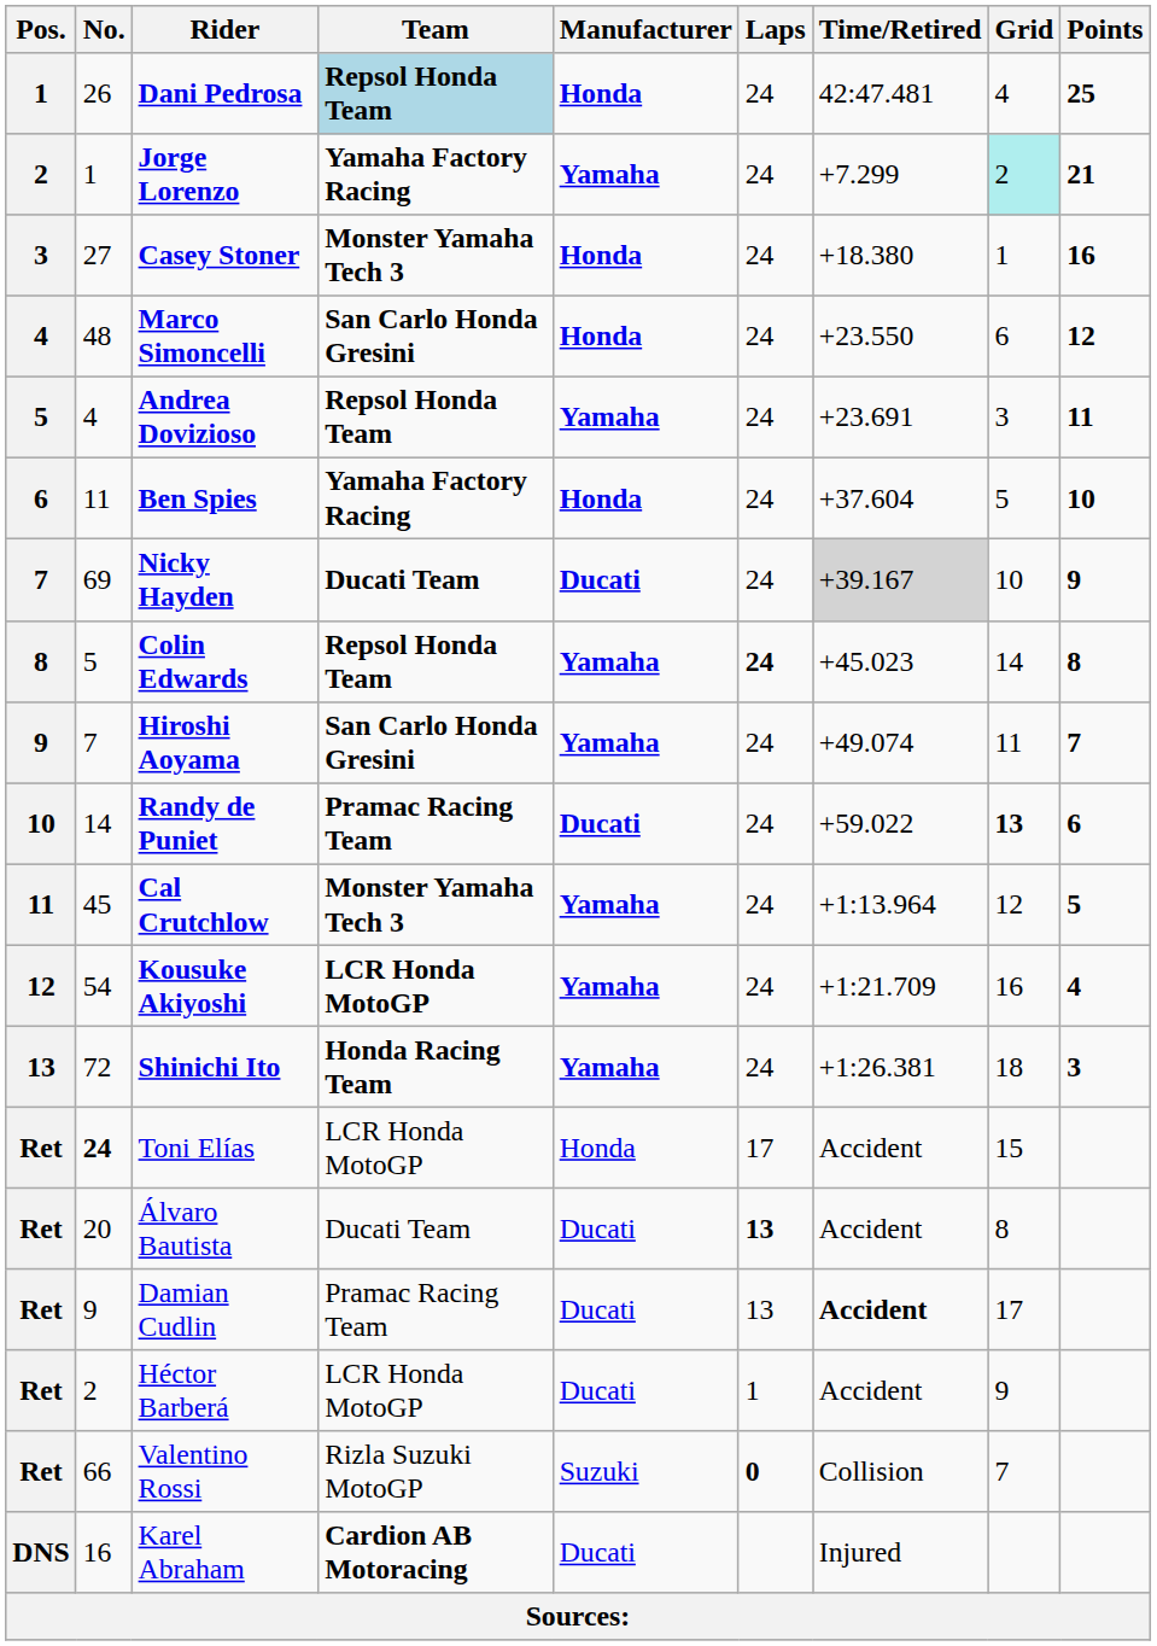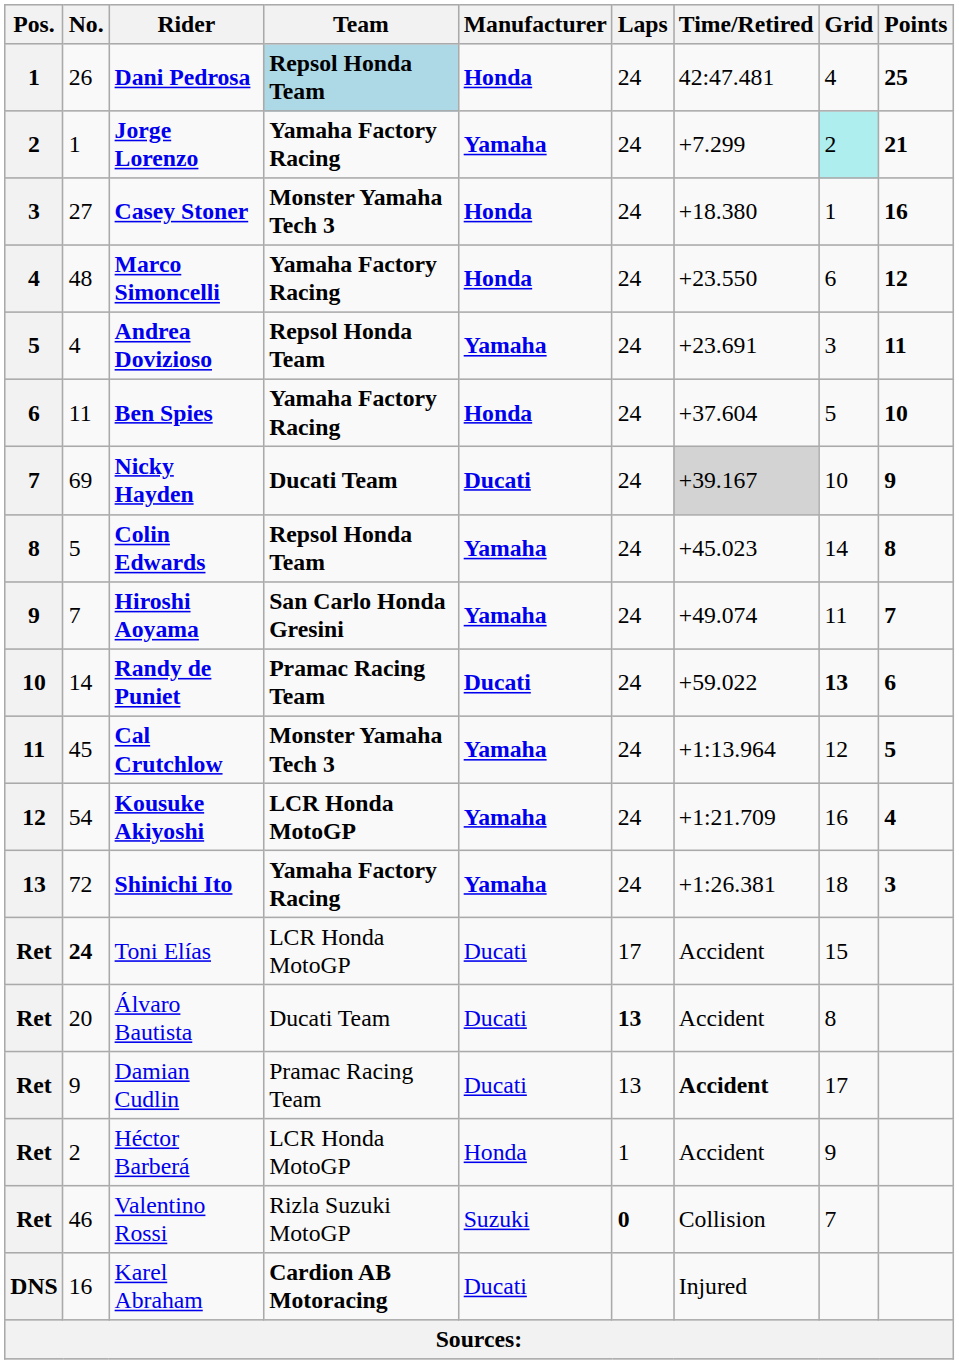 <table class="wikitable" style="font-size: 95%;">
 <tr>
 <th>Pos.</th>
 <th>No.</th>
 <th>Rider</th>
 <th>Team</th>
 <th>Manufacturer</th>
 <th>Laps</th>
 <th>Time/Retired</th>
 <th>Grid</th>
 <th>Points</th>
 </tr>
 <tr>
 <th>1</th>
 <td>26</td>
 <td> <strong><a href='#'>Dani Pedrosa</a></strong></td>
 <td style="background: lightblue;"><strong>Repsol Honda Team</strong></td>
 <td><strong><a href='#'>Honda</a></strong></td>
 <td>24</td>
 <td>42:47.481</td>
 <td>4</td>
 <td><strong>25</strong></td>
 </tr>
 <tr>
 <th>2</th>
 <td>1</td>
 <td> <strong><a href='#'>Jorge Lorenzo</a></strong></td>
 <td><strong>Yamaha Factory Racing</strong></td>
 <td><strong><a href='#'>Yamaha</a></strong></td>
 <td>24</td>
 <td>+7.299</td>
 <td style="background: paleturquoise;">2</td>
 <td><strong>21</strong></td>
 </tr>
 <tr>
 <th>3</th>
 <td>27</td>
 <td> <strong><a href='#'>Casey Stoner</a></strong></td>
 <td><strong>Monster Yamaha Tech 3</strong></td>
 <td><strong><a href='#'>Honda</a></strong></td>
 <td>24</td>
 <td>+18.380</td>
 <td>1</td>
 <td><strong>16</strong></td>
 </tr>
 <tr>
 <th>4</th>
 <td>48</td>
 <td> <strong><a href='#'>Marco Simoncelli</a></strong></td>
-<td><strong>San Carlo Honda Gresini</strong></td>
+<td><strong>Yamaha Factory Racing</strong></td>
 <td><strong><a href='#'>Honda</a></strong></td>
 <td>24</td>
 <td>+23.550</td>
 <td>6</td>
 <td><strong>12</strong></td>
 </tr>
 <tr>
 <th>5</th>
 <td>4</td>
 <td> <strong><a href='#'>Andrea Dovizioso</a></strong></td>
 <td><strong>Repsol Honda Team</strong></td>
 <td><strong><a href='#'>Yamaha</a></strong></td>
 <td>24</td>
 <td>+23.691</td>
 <td>3</td>
 <td><strong>11</strong></td>
 </tr>
 <tr>
 <th>6</th>
 <td>11</td>
 <td> <strong><a href='#'>Ben Spies</a></strong></td>
 <td><strong>Yamaha Factory Racing</strong></td>
 <td><strong><a href='#'>Honda</a></strong></td>
 <td>24</td>
 <td>+37.604</td>
 <td>5</td>
 <td><strong>10</strong></td>
 </tr>
 <tr>
 <th>7</th>
 <td>69</td>
 <td> <strong><a href='#'>Nicky Hayden</a></strong></td>
 <td><strong>Ducati Team</strong></td>
 <td><strong><a href='#'>Ducati</a></strong></td>
 <td>24</td>
 <td style="background: lightgrey;">+39.167</td>
 <td>10</td>
 <td><strong>9</strong></td>
 </tr>
 <tr>
 <th>8</th>
 <td>5</td>
 <td> <strong><a href='#'>Colin Edwards</a></strong></td>
 <td><strong>Repsol Honda Team</strong></td>
 <td><strong><a href='#'>Yamaha</a></strong></td>
-<td><strong>24</strong></td>
+<td>24</td>
 <td>+45.023</td>
 <td>14</td>
 <td><strong>8</strong></td>
 </tr>
 <tr>
 <th>9</th>
 <td>7</td>
 <td> <strong><a href='#'>Hiroshi Aoyama</a></strong></td>
 <td><strong>San Carlo Honda Gresini</strong></td>
 <td><strong><a href='#'>Yamaha</a></strong></td>
 <td>24</td>
 <td>+49.074</td>
 <td>11</td>
 <td><strong>7</strong></td>
 </tr>
 <tr>
 <th>10</th>
 <td>14</td>
 <td> <strong><a href='#'>Randy de Puniet</a></strong></td>
 <td><strong>Pramac Racing Team</strong></td>
 <td><strong><a href='#'>Ducati</a></strong></td>
 <td>24</td>
 <td>+59.022</td>
 <td><strong>13</strong></td>
 <td><strong>6</strong></td>
 </tr>
 <tr>
 <th>11</th>
 <td>45</td>
 <td> <strong><a href='#'>Cal Crutchlow</a></strong></td>
 <td><strong>Monster Yamaha Tech 3</strong></td>
 <td><strong><a href='#'>Yamaha</a></strong></td>
 <td>24</td>
 <td>+1:13.964</td>
 <td>12</td>
 <td><strong>5</strong></td>
 </tr>
 <tr>
 <th>12</th>
 <td>54</td>
 <td> <strong><a href='#'>Kousuke Akiyoshi</a></strong></td>
 <td><strong>LCR Honda MotoGP</strong></td>
 <td><strong><a href='#'>Yamaha</a></strong></td>
 <td>24</td>
 <td>+1:21.709</td>
 <td>16</td>
 <td><strong>4</strong></td>
 </tr>
 <tr>
 <th>13</th>
 <td>72</td>
 <td> <strong><a href='#'>Shinichi Ito</a></strong></td>
-<td><strong>Honda Racing Team</strong></td>
+<td><strong>Yamaha Factory Racing</strong></td>
 <td><strong><a href='#'>Yamaha</a></strong></td>
 <td>24</td>
 <td>+1:26.381</td>
 <td>18</td>
 <td><strong>3</strong></td>
 </tr>
 <tr>
 <th>Ret</th>
 <td><strong>24</strong></td>
 <td> <a href='#'>Toni Elías</a></td>
 <td>LCR Honda MotoGP</td>
-<td><a href='#'>Honda</a></td>
+<td><a href='#'>Ducati</a></td>
 <td>17</td>
 <td>Accident</td>
 <td>15</td>
 <td></td>
 </tr>
 <tr>
 <th>Ret</th>
 <td>20</td>
 <td> <a href='#'>Álvaro Bautista</a></td>
 <td>Ducati Team</td>
 <td><a href='#'>Ducati</a></td>
 <td><strong>13</strong></td>
 <td>Accident</td>
 <td>8</td>
 <td></td>
 </tr>
 <tr>
 <th>Ret</th>
 <td>9</td>
 <td> <a href='#'>Damian Cudlin</a></td>
 <td>Pramac Racing Team</td>
 <td><a href='#'>Ducati</a></td>
 <td>13</td>
 <td><strong>Accident</strong></td>
 <td>17</td>
 <td></td>
 </tr>
 <tr>
 <th>Ret</th>
 <td>2</td>
 <td> <a href='#'>Héctor Barberá</a></td>
 <td>LCR Honda MotoGP</td>
-<td><a href='#'>Ducati</a></td>
+<td><a href='#'>Honda</a></td>
 <td>1</td>
 <td>Accident</td>
 <td>9</td>
 <td></td>
 </tr>
 <tr>
 <th>Ret</th>
-<td>66</td>
+<td>46</td>
 <td> <a href='#'>Valentino Rossi</a></td>
 <td>Rizla Suzuki MotoGP</td>
 <td><a href='#'>Suzuki</a></td>
 <td><strong>0</strong></td>
 <td>Collision</td>
 <td>7</td>
 <td></td>
 </tr>
 <tr>
 <th>DNS</th>
 <td>16</td>
 <td> <a href='#'>Karel Abraham</a></td>
 <td><strong>Cardion AB Motoracing</strong></td>
 <td><a href='#'>Ducati</a></td>
 <td></td>
 <td>Injured</td>
 <td></td>
 <td></td>
 </tr>
 <tr>
 <th colspan=9>Sources: </th>
 </tr>
 </table>
